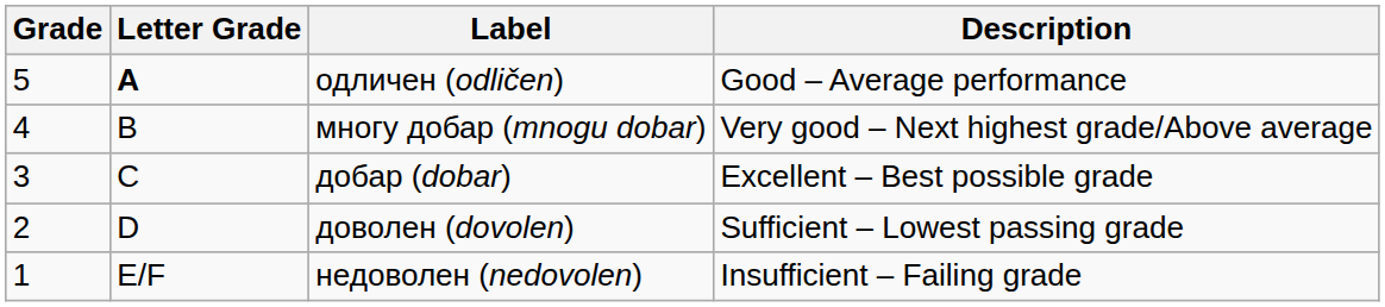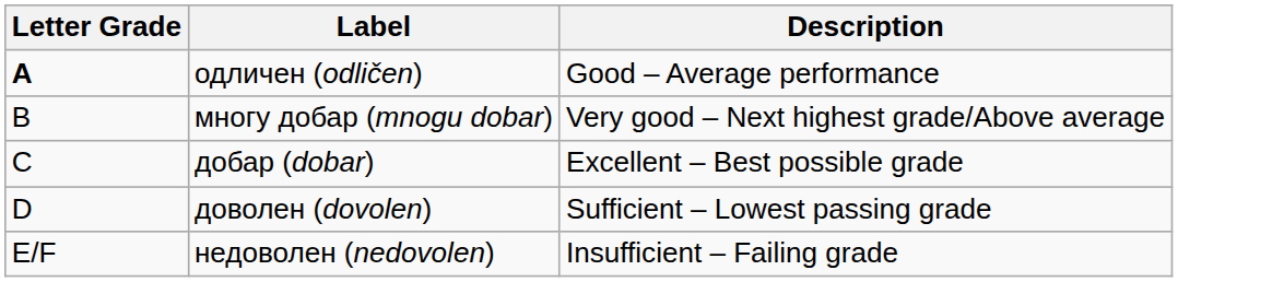 <table class="wikitable">
 <tr>
-<th>Grade</th>
 <th>Letter Grade</th>
 <th>Label</th>
 <th>Description</th>
 </tr>
 <tr>
-<td style="width:20px;">5</td>
 <td><strong>A</strong></td>
 <td>одличен (<em>odličen</em>)</td>
 <td>Good – Average performance</td>
 </tr>
 <tr>
-<td style="width:20px;">4</td>
 <td>B</td>
 <td>многу добар (<em>mnogu dobar</em>)</td>
 <td>Very good – Next highest grade/Above average</td>
 </tr>
 <tr>
-<td style="width:20px;">3</td>
 <td>C</td>
 <td>добар (<em>dobar</em>)</td>
 <td>Excellent – Best possible grade</td>
 </tr>
 <tr>
-<td style="width:20px;">2</td>
 <td>D</td>
 <td>доволен (<em>dovolen</em>)</td>
 <td>Sufficient – Lowest passing grade</td>
 </tr>
 <tr>
-<td style="width:20px;">1</td>
 <td>E/F</td>
 <td>недоволен (<em>nedovolen</em>)</td>
 <td>Insufficient – Failing grade</td>
 </tr>
 </table>
